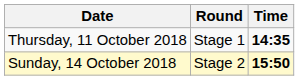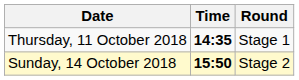 <table class="wikitable">
 <tr>
 <th>Date</th>
+<th>Time</th>
 <th>Round</th>
-<th>Time</th>
 </tr>
 <tr>
 <td>Thursday, 11 October 2018</td>
+<td><strong>14:35</strong></td>
 <td>Stage 1</td>
-<td><strong>14:35</strong></td>
 </tr>
 <tr>
 <td style=background:lemonchiffon>Sunday, 14 October 2018</td>
+<td style=background:lemonchiffon><strong>15:50</strong></td>
 <td style=background:lemonchiffon>Stage   2</td>
-<td style=background:lemonchiffon><strong>15:50</strong></td>
 </tr>
 </table>
